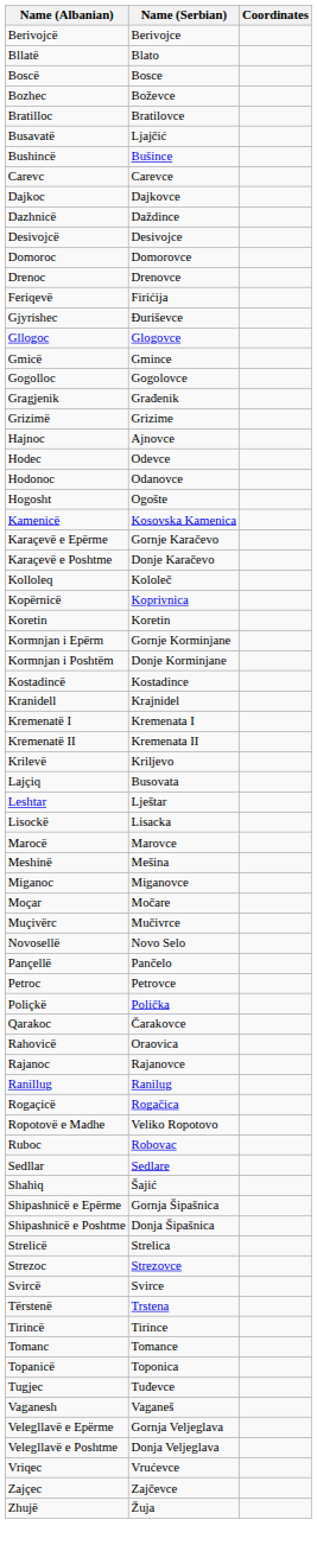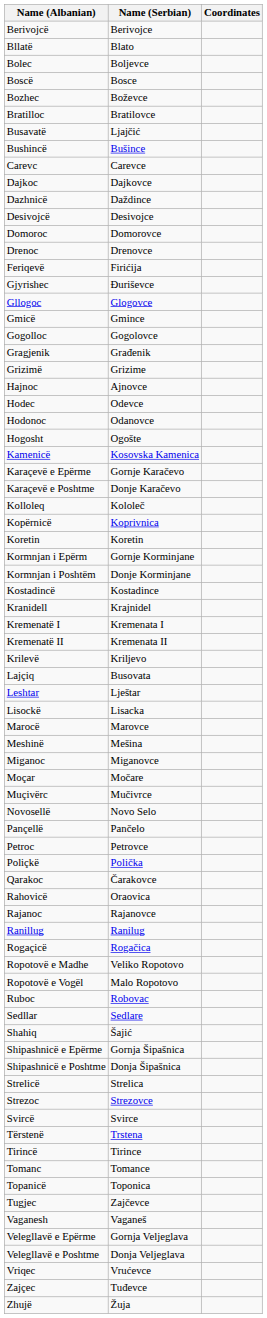 <table class="wikitable sortable">
 <tr>
 <th>Name (Albanian)</th>
 <th>Name (Serbian)</th>
 <th>Coordinates</th>
 </tr>
 <tr>
 <td>Berivojcë</td>
 <td>Berivojce</td>
 <td></td>
 </tr>
 <tr>
 <td>Bllatë</td>
 <td>Blato</td>
+<td></td>
+</tr>
+<tr>
+<td>Bolec</td>
+<td>Boljevce</td>
 <td></td>
 </tr>
 <tr>
 <td>Boscë</td>
 <td>Bosce</td>
 <td></td>
 </tr>
 <tr>
 <td>Bozhec</td>
 <td>Boževce</td>
 <td></td>
 </tr>
 <tr>
 <td>Bratilloc</td>
 <td>Bratilovce</td>
 <td></td>
 </tr>
 <tr>
 <td>Busavatë</td>
 <td>Ljajčić</td>
 <td></td>
 </tr>
 <tr>
 <td>Bushincë</td>
 <td><a href='#'>Bušince</a></td>
 <td></td>
 </tr>
 <tr>
 <td>Carevc</td>
 <td>Carevce</td>
 <td></td>
 </tr>
 <tr>
 <td>Dajkoc</td>
 <td>Dajkovce</td>
 <td></td>
 </tr>
 <tr>
 <td>Dazhnicë</td>
 <td>Daždince</td>
 <td></td>
 </tr>
 <tr>
 <td>Desivojcë</td>
 <td>Desivojce</td>
 <td></td>
 </tr>
 <tr>
 <td>Domoroc</td>
 <td>Domorovce</td>
 <td></td>
 </tr>
 <tr>
 <td>Drenoc</td>
 <td>Drenovce</td>
 <td></td>
 </tr>
 <tr>
 <td>Feriqevë</td>
 <td>Firićija</td>
 <td></td>
 </tr>
 <tr>
 <td>Gjyrishec</td>
 <td>Ðuriševce</td>
 <td></td>
 </tr>
 <tr>
 <td><a href='#'>Gllogoc</a></td>
 <td><a href='#'>Glogovce</a></td>
 <td></td>
 </tr>
 <tr>
 <td>Gmicë</td>
 <td>Gmince</td>
 <td></td>
 </tr>
 <tr>
 <td>Gogolloc</td>
 <td>Gogolovce</td>
 <td></td>
 </tr>
 <tr>
 <td>Gragjenik</td>
 <td>Građenik</td>
 <td></td>
 </tr>
 <tr>
 <td>Grizimë</td>
 <td>Grizime</td>
 <td></td>
 </tr>
 <tr>
 <td>Hajnoc</td>
 <td>Ajnovce</td>
 <td></td>
 </tr>
 <tr>
 <td>Hodec</td>
 <td>Odevce</td>
 <td></td>
 </tr>
 <tr>
 <td>Hodonoc</td>
 <td>Odanovce</td>
 <td></td>
 </tr>
 <tr>
 <td>Hogosht</td>
 <td>Ogošte</td>
 <td></td>
 </tr>
 <tr>
 <td><a href='#'>Kamenicë</a></td>
 <td><a href='#'>Kosovska Kamenica</a></td>
 <td></td>
 </tr>
 <tr>
 <td>Karaçevë e Epërme</td>
 <td>Gornje Karačevo</td>
 <td></td>
 </tr>
 <tr>
 <td>Karaçevë e Poshtme</td>
 <td>Donje Karačevo</td>
 <td></td>
 </tr>
 <tr>
 <td>Kolloleq</td>
 <td>Kololeč</td>
 <td></td>
 </tr>
 <tr>
 <td>Kopërnicë</td>
 <td><a href='#'>Koprivnica</a></td>
 <td></td>
 </tr>
 <tr>
 <td>Koretin</td>
 <td>Koretin</td>
 <td></td>
 </tr>
 <tr>
 <td>Kormnjan i Epërm</td>
 <td>Gornje Korminjane</td>
 <td></td>
 </tr>
 <tr>
 <td>Kormnjan i Poshtëm</td>
 <td>Donje Korminjane</td>
 <td></td>
 </tr>
 <tr>
 <td>Kostadincë</td>
 <td>Kostadince</td>
 <td></td>
 </tr>
 <tr>
 <td>Kranidell</td>
 <td>Krajnidel</td>
 <td></td>
 </tr>
 <tr>
 <td>Kremenatë I</td>
 <td>Kremenata I</td>
 <td></td>
 </tr>
 <tr>
 <td>Kremenatë II</td>
 <td>Kremenata II</td>
 <td></td>
 </tr>
 <tr>
 <td>Krilevë</td>
 <td>Kriljevo</td>
 <td></td>
 </tr>
 <tr>
 <td>Lajçiq</td>
 <td>Busovata</td>
 <td></td>
 </tr>
 <tr>
 <td><a href='#'>Leshtar</a></td>
 <td>Lještar</td>
 <td></td>
 </tr>
 <tr>
 <td>Lisockë</td>
 <td>Lisacka</td>
 <td></td>
 </tr>
 <tr>
 <td>Marocë</td>
 <td>Marovce</td>
 <td></td>
 </tr>
 <tr>
 <td>Meshinë</td>
 <td>Mešina</td>
 <td></td>
 </tr>
 <tr>
 <td>Miganoc</td>
 <td>Miganovce</td>
 <td></td>
 </tr>
 <tr>
 <td>Moçar</td>
 <td>Močare</td>
 <td></td>
 </tr>
 <tr>
 <td>Muçivërc</td>
 <td>Mučivrce</td>
 <td></td>
 </tr>
 <tr>
 <td>Novosellë</td>
 <td>Novo Selo</td>
 <td></td>
 </tr>
 <tr>
 <td>Pançellë</td>
 <td>Pančelo</td>
 <td></td>
 </tr>
 <tr>
 <td>Petroc</td>
 <td>Petrovce</td>
 <td></td>
 </tr>
 <tr>
 <td>Poliçkë</td>
 <td><a href='#'>Polička</a></td>
 <td></td>
 </tr>
 <tr>
 <td>Qarakoc</td>
 <td>Čarakovce</td>
 <td></td>
 </tr>
 <tr>
 <td>Rahovicë</td>
 <td>Oraovica</td>
 <td></td>
 </tr>
 <tr>
 <td>Rajanoc</td>
 <td>Rajanovce</td>
 <td></td>
 </tr>
 <tr>
 <td><a href='#'>Ranillug</a></td>
 <td><a href='#'>Ranilug</a></td>
 <td></td>
 </tr>
 <tr>
 <td>Rogaçicë</td>
 <td><a href='#'>Rogačica</a></td>
 <td></td>
 </tr>
 <tr>
 <td>Ropotovë e Madhe</td>
 <td>Veliko Ropotovo</td>
 <td></td>
 </tr>
 <tr>
+<td>Ropotovë e Vogël</td>
+<td>Malo Ropotovo</td>
+<td></td>
+</tr>
+<tr>
 <td>Ruboc</td>
 <td><a href='#'>Robovac</a></td>
 <td></td>
 </tr>
 <tr>
 <td>Sedllar</td>
 <td><a href='#'>Sedlare</a></td>
 <td></td>
 </tr>
 <tr>
 <td>Shahiq</td>
 <td>Šajić</td>
 <td></td>
 </tr>
 <tr>
 <td>Shipashnicë e Epërme</td>
 <td>Gornja Šipašnica</td>
 <td></td>
 </tr>
 <tr>
 <td>Shipashnicë e Poshtme</td>
 <td>Donja Šipašnica</td>
 <td></td>
 </tr>
 <tr>
 <td>Strelicë</td>
 <td>Strelica</td>
 <td></td>
 </tr>
 <tr>
 <td>Strezoc</td>
 <td><a href='#'>Strezovce</a></td>
 <td></td>
 </tr>
 <tr>
 <td>Svircë</td>
 <td>Svirce</td>
 <td></td>
 </tr>
 <tr>
 <td>Tërstenë</td>
 <td><a href='#'>Trstena</a></td>
 <td></td>
 </tr>
 <tr>
 <td>Tirincë</td>
 <td>Tirince</td>
 <td></td>
 </tr>
 <tr>
 <td>Tomanc</td>
 <td>Tomance</td>
 <td></td>
 </tr>
 <tr>
 <td>Topanicë</td>
 <td>Toponica</td>
 <td></td>
 </tr>
 <tr>
 <td>Tugjec</td>
-<td>Tuđevce</td>
+<td>Zajčevce</td>
 <td></td>
 </tr>
 <tr>
 <td>Vaganesh</td>
 <td>Vaganeš</td>
 <td></td>
 </tr>
 <tr>
 <td>Velegllavë e Epërme</td>
 <td>Gornja Veljeglava</td>
 <td></td>
 </tr>
 <tr>
 <td>Velegllavë e Poshtme</td>
 <td>Donja Veljeglava</td>
 <td></td>
 </tr>
 <tr>
 <td>Vriqec</td>
 <td>Vrućevce</td>
 <td></td>
 </tr>
 <tr>
 <td>Zajçec</td>
-<td>Zajčevce</td>
+<td>Tuđevce</td>
 <td></td>
 </tr>
 <tr>
 <td>Zhujë</td>
 <td>Žuja</td>
 <td></td>
 </tr>
 </table>
